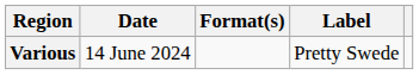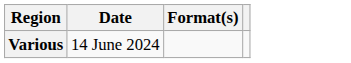 <table class="wikitable plainrowheaders">
 <tr>
 <th scope="col">Region</th>
 <th scope="col">Date</th>
 <th scope="col">Format(s)</th>
-<th scope="col">Label</th>
 <th scope="col"></th>
 </tr>
 <tr>
 <th scope="row">Various</th>
 <td>14 June 2024</td>
 <td></td>
-<td>Pretty Swede</td>
 <td></td>
 </tr>
 </table>
